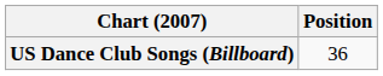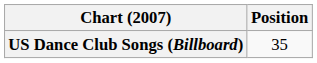 <table class="wikitable plainrowheaders">
 <tr>
 <th>Chart (2007)</th>
 <th>Position</th>
 </tr>
 <tr>
 <th scope="row">US Dance Club Songs (<em>Billboard</em>)</th>
-<td style="text-align:center;">36</td>
+<td style="text-align:center;">35</td>
 </tr>
 </table>
